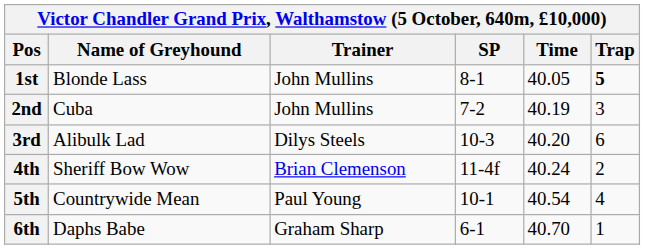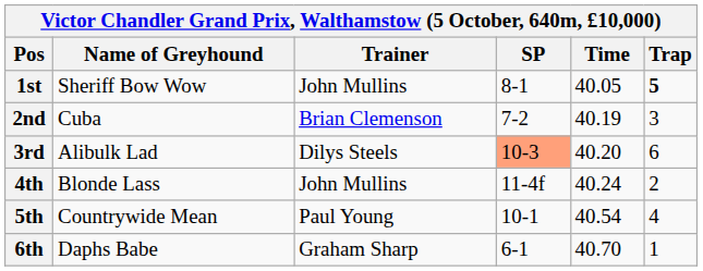 <table class="wikitable">
 <tr>
 <th colspan="6"><a href='#'>Victor Chandler Grand Prix</a>, <a href='#'>Walthamstow</a> (5 October, 640m, £10,000)</th>
 </tr>
 <tr>
 <th width=30>Pos</th>
 <th width=180>Name of Greyhound</th>
 <th width=150>Trainer</th>
 <th width=50>SP</th>
 <th width=50>Time</th>
 <th width=30>Trap</th>
 </tr>
 <tr>
 <th>1st</th>
-<td>Blonde Lass</td>
+<td>Sheriff Bow Wow</td>
 <td>John Mullins</td>
 <td>8-1</td>
 <td>40.05</td>
 <td><strong>5</strong></td>
 </tr>
 <tr>
 <th>2nd</th>
 <td>Cuba</td>
-<td>John Mullins</td>
+<td><a href='#'>Brian Clemenson</a></td>
 <td>7-2</td>
 <td>40.19</td>
 <td>3</td>
 </tr>
 <tr>
 <th>3rd</th>
 <td>Alibulk Lad</td>
 <td>Dilys Steels</td>
-<td>10-3</td>
+<td style="background: lightsalmon;">10-3</td>
 <td>40.20</td>
 <td>6</td>
 </tr>
 <tr>
 <th>4th</th>
-<td>Sheriff Bow Wow</td>
-<td><a href='#'>Brian Clemenson</a></td>
+<td>Blonde Lass</td>
+<td>John Mullins</td>
 <td>11-4f</td>
 <td>40.24</td>
 <td>2</td>
 </tr>
 <tr>
 <th>5th</th>
 <td>Countrywide Mean</td>
 <td>Paul Young</td>
 <td>10-1</td>
 <td>40.54</td>
 <td>4</td>
 </tr>
 <tr>
 <th>6th</th>
 <td>Daphs Babe</td>
 <td>Graham Sharp</td>
 <td>6-1</td>
 <td>40.70</td>
 <td>1</td>
 </tr>
 </table>
